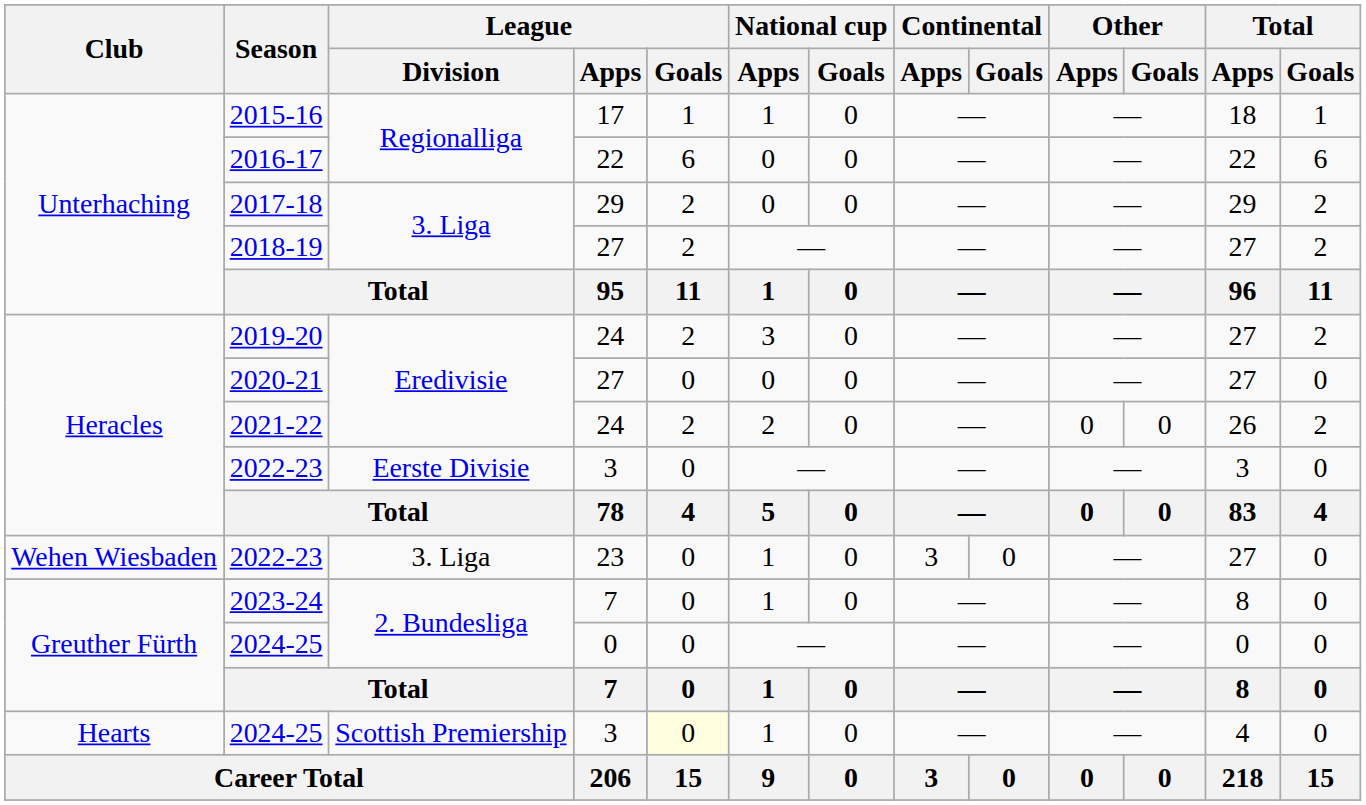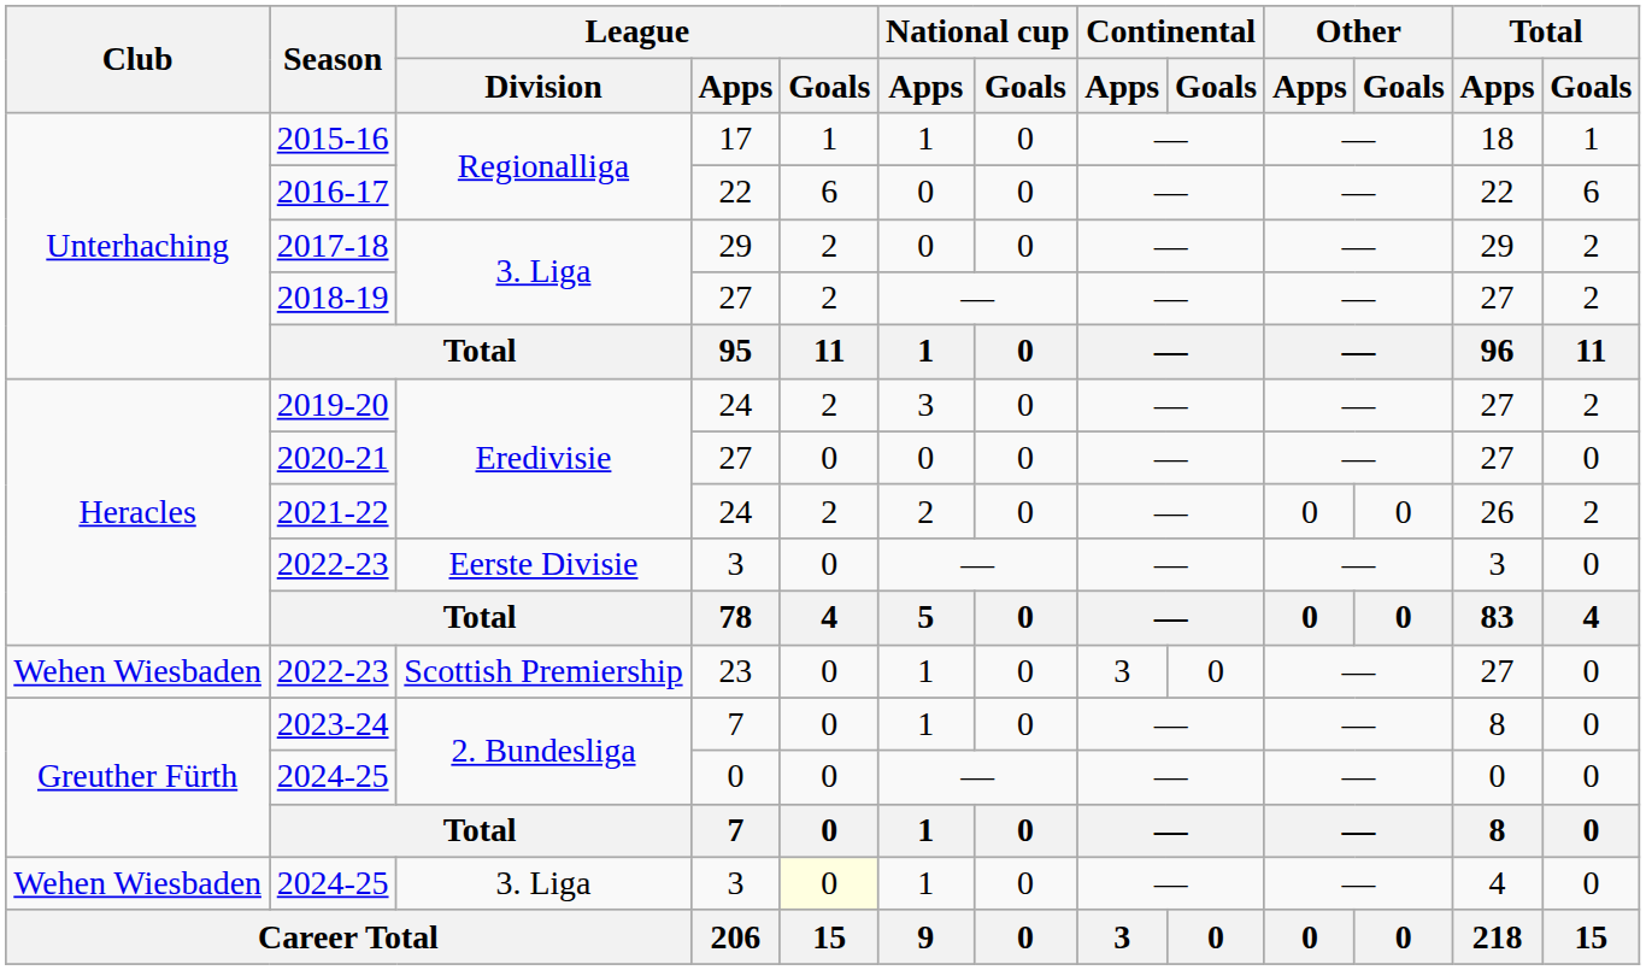 <table class="wikitable" style="text-align: center;">
 <tr>
 <th rowspan="2">Club</th>
 <th rowspan="2">Season</th>
 <th colspan="3">League</th>
 <th colspan="2">National cup</th>
 <th colspan="2">Continental</th>
 <th colspan="2">Other</th>
 <th colspan="2">Total</th>
 </tr>
 <tr>
 <th>Division</th>
 <th>Apps</th>
 <th>Goals</th>
 <th>Apps</th>
 <th>Goals</th>
 <th>Apps</th>
 <th>Goals</th>
 <th>Apps</th>
 <th>Goals</th>
 <th>Apps</th>
 <th>Goals</th>
 </tr>
 <tr>
 <td rowspan="5"><a href='#'>Unterhaching</a></td>
 <td><a href='#'>2015-16</a></td>
 <td rowspan="2"><a href='#'>Regionalliga</a></td>
 <td>17</td>
 <td>1</td>
 <td>1</td>
 <td>0</td>
 <td colspan="2">—</td>
 <td colspan="2">—</td>
 <td>18</td>
 <td>1</td>
 </tr>
 <tr>
 <td><a href='#'>2016-17</a></td>
 <td>22</td>
 <td>6</td>
 <td>0</td>
 <td>0</td>
 <td colspan="2">—</td>
 <td colspan="2">—</td>
 <td>22</td>
 <td>6</td>
 </tr>
 <tr>
 <td><a href='#'>2017-18</a></td>
 <td rowspan="2"><a href='#'>3. Liga</a></td>
 <td>29</td>
 <td>2</td>
 <td>0</td>
 <td>0</td>
 <td colspan="2">—</td>
 <td colspan="2">—</td>
 <td>29</td>
 <td>2</td>
 </tr>
 <tr>
 <td><a href='#'>2018-19</a></td>
 <td>27</td>
 <td>2</td>
 <td colspan="2">—</td>
 <td colspan="2">—</td>
 <td colspan="2">—</td>
 <td>27</td>
 <td>2</td>
 </tr>
 <tr>
 <th colspan="2">Total</th>
 <th>95</th>
 <th>11</th>
 <th>1</th>
 <th>0</th>
 <th colspan="2">—</th>
 <th colspan="2">—</th>
 <th>96</th>
 <th>11</th>
 </tr>
 <tr>
 <td rowspan="5"><a href='#'>Heracles</a></td>
 <td><a href='#'>2019-20</a></td>
 <td rowspan="3"><a href='#'>Eredivisie</a></td>
 <td>24</td>
 <td>2</td>
 <td>3</td>
 <td>0</td>
 <td colspan="2">—</td>
 <td colspan="2">—</td>
 <td>27</td>
 <td>2</td>
 </tr>
 <tr>
 <td><a href='#'>2020-21</a></td>
 <td>27</td>
 <td>0</td>
 <td>0</td>
 <td>0</td>
 <td colspan="2">—</td>
 <td colspan="2">—</td>
 <td>27</td>
 <td>0</td>
 </tr>
 <tr>
 <td><a href='#'>2021-22</a></td>
 <td>24</td>
 <td>2</td>
 <td>2</td>
 <td>0</td>
 <td colspan="2">—</td>
 <td>0</td>
 <td>0</td>
 <td>26</td>
 <td>2</td>
 </tr>
 <tr>
 <td><a href='#'>2022-23</a></td>
 <td><a href='#'>Eerste Divisie</a></td>
 <td>3</td>
 <td>0</td>
 <td colspan="2">—</td>
 <td colspan="2">—</td>
 <td colspan="2">—</td>
 <td>3</td>
 <td>0</td>
 </tr>
 <tr>
 <th colspan="2">Total</th>
 <th>78</th>
 <th>4</th>
 <th>5</th>
 <th>0</th>
 <th colspan="2">—</th>
 <th>0</th>
 <th>0</th>
 <th>83</th>
 <th>4</th>
 </tr>
 <tr>
 <td><a href='#'>Wehen Wiesbaden</a></td>
 <td><a href='#'>2022-23</a></td>
-<td>3. Liga</td>
+<td><a href='#'>Scottish Premiership</a></td>
 <td>23</td>
 <td>0</td>
 <td>1</td>
 <td>0</td>
 <td>3</td>
 <td>0</td>
 <td colspan="2">—</td>
 <td>27</td>
 <td>0</td>
 </tr>
 <tr>
 <td rowspan="3"><a href='#'>Greuther Fürth</a></td>
 <td><a href='#'>2023-24</a></td>
 <td rowspan="2"><a href='#'>2. Bundesliga</a></td>
 <td>7</td>
 <td>0</td>
 <td>1</td>
 <td>0</td>
 <td colspan="2">—</td>
 <td colspan="2">—</td>
 <td>8</td>
 <td>0</td>
 </tr>
 <tr>
 <td><a href='#'>2024-25</a></td>
 <td>0</td>
 <td>0</td>
 <td colspan="2">—</td>
 <td colspan="2">—</td>
 <td colspan="2">—</td>
 <td>0</td>
 <td>0</td>
 </tr>
 <tr>
 <th colspan="2">Total</th>
 <th>7</th>
 <th>0</th>
 <th>1</th>
 <th>0</th>
 <th colspan="2">—</th>
 <th colspan="2">—</th>
 <th>8</th>
 <th>0</th>
 </tr>
 <tr>
-<td><a href='#'>Hearts</a></td>
+<td><a href='#'>Wehen Wiesbaden</a></td>
 <td><a href='#'>2024-25</a></td>
-<td><a href='#'>Scottish Premiership</a></td>
+<td>3. Liga</td>
 <td>3</td>
 <td style="background: lightyellow;">0</td>
 <td>1</td>
 <td>0</td>
 <td colspan="2">—</td>
 <td colspan="2">—</td>
 <td>4</td>
 <td>0</td>
 </tr>
 <tr>
 <th colspan="3">Career Total</th>
 <th>206</th>
 <th>15</th>
 <th>9</th>
 <th>0</th>
 <th>3</th>
 <th>0</th>
 <th>0</th>
 <th>0</th>
 <th>218</th>
 <th>15</th>
 </tr>
 </table>
